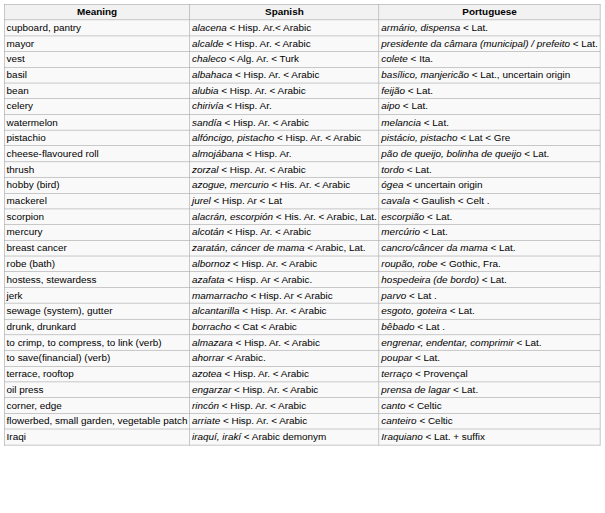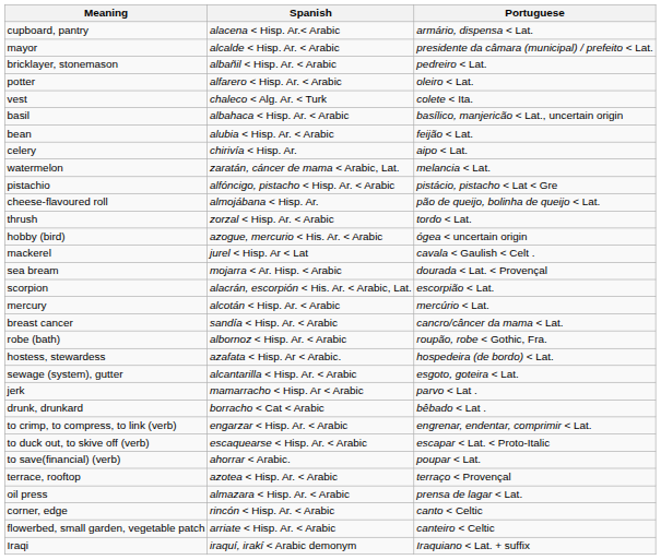 <table class="wikitable">
 <tr>
 <th>Meaning</th>
 <th>Spanish</th>
 <th>Portuguese</th>
 </tr>
 <tr>
 <td>cupboard, pantry</td>
 <td><em>alacena</em> < Hisp. Ar.< Arabic </td>
 <td><em>armário, dispensa</em> < Lat. </td>
 </tr>
 <tr>
 <td>mayor</td>
 <td><em>alcalde</em> < Hisp. Ar. < Arabic </td>
 <td><em>presidente da câmara (municipal) / prefeito</em> < Lat. </td>
+</tr>
+<tr>
+<td>bricklayer, stonemason</td>
+<td><em>albañil</em> < Hisp. Ar. < Arabic </td>
+<td><em>pedreiro</em> < Lat. </td>
+</tr>
+<tr>
+<td>potter</td>
+<td><em>alfarero</em> < Hisp. Ar. < Arabic </td>
+<td><em>oleiro</em> < Lat. </td>
 </tr>
 <tr>
 <td>vest</td>
 <td><em>chaleco</em> < Alg. Ar. < Turk </td>
 <td><em>colete</em> < Ita. </td>
 </tr>
 <tr>
 <td>basil</td>
 <td><em>albahaca</em> < Hisp. Ar. < Arabic </td>
 <td><em>basílico, manjericão</em> < Lat., uncertain origin </td>
 </tr>
 <tr>
 <td>bean</td>
 <td><em>alubia</em> < Hisp. Ar. < Arabic </td>
 <td><em>feijão</em> < Lat. </td>
 </tr>
 <tr>
 <td>celery</td>
 <td><em>chirivía</em> < Hisp. Ar. </td>
 <td><em>aipo</em> < Lat. </td>
 </tr>
 <tr>
 <td>watermelon</td>
-<td><em>sandía</em> < Hisp. Ar. < Arabic </td>
+<td><em>zaratán, cáncer de mama</em> < Arabic, Lat. </td>
 <td><em>melancia</em> < Lat. </td>
 </tr>
 <tr>
 <td>pistachio</td>
 <td><em>alfóncigo, pistacho</em> < Hisp. Ar. < Arabic </td>
 <td><em>pistácio, pistacho</em> < Lat < Gre </td>
 </tr>
 <tr>
 <td>cheese-flavoured roll</td>
 <td><em>almojábana</em> < Hisp. Ar. </td>
 <td><em>pão de queijo, bolinha de queijo</em> < Lat. </td>
 </tr>
 <tr>
 <td>thrush</td>
 <td><em>zorzal</em> < Hisp. Ar. < Arabic </td>
 <td><em>tordo</em> < Lat. </td>
 </tr>
 <tr>
 <td>hobby (bird)</td>
 <td><em>azogue, mercurio</em> < His. Ar. < Arabic </td>
 <td><em>ógea</em> < uncertain origin </td>
 </tr>
 <tr>
 <td>mackerel</td>
 <td><em>jurel</em> < Hisp. Ar < Lat </td>
 <td><em>cavala</em> < Gaulish < Celt . </td>
 </tr>
 <tr>
+<td>sea bream</td>
+<td><em>mojarra</em> < Ar. Hisp. < Arabic </td>
+<td><em>dourada</em> < Lat. < Provençal </td>
+</tr>
+<tr>
 <td>scorpion</td>
 <td><em>alacrán, escorpión</em> < His. Ar. < Arabic, Lat. </td>
 <td><em>escorpião</em> < Lat. </td>
 </tr>
 <tr>
 <td>mercury</td>
 <td><em>alcotán</em> < Hisp. Ar. < Arabic </td>
 <td><em>mercúrio</em> < Lat. </td>
 </tr>
 <tr>
 <td>breast cancer</td>
-<td><em>zaratán, cáncer de mama</em> < Arabic, Lat. </td>
+<td><em>sandía</em> < Hisp. Ar. < Arabic </td>
 <td><em>cancro/câncer da mama</em> < Lat. </td>
 </tr>
 <tr>
 <td>robe (bath)</td>
 <td><em>albornoz</em> <  Hisp. Ar. < Arabic </td>
 <td><em>roupão, robe</em> < Gothic, Fra. </td>
 </tr>
 <tr>
 <td>hostess, stewardess</td>
 <td><em>azafata</em> < Hisp. Ar < Arabic. </td>
 <td><em>hospedeira (de bordo)</em> < Lat. </td>
 </tr>
 <tr>
+<td>sewage (system), gutter</td>
+<td><em>alcantarilla</em> < Hisp. Ar. < Arabic </td>
+<td><em>esgoto, goteira</em> < Lat. </td>
+</tr>
+<tr>
 <td>jerk</td>
 <td><em>mamarracho</em> < Hisp. Ar < Arabic </td>
 <td><em>parvo</em> < Lat . </td>
-</tr>
-<tr>
-<td>sewage (system), gutter</td>
-<td><em>alcantarilla</em> < Hisp. Ar. < Arabic </td>
-<td><em>esgoto, goteira</em> < Lat. </td>
 </tr>
 <tr>
 <td>drunk, drunkard</td>
 <td><em>borracho</em> < Cat < Arabic </td>
 <td><em>bêbado</em> < Lat . </td>
 </tr>
 <tr>
 <td>to crimp, to compress, to link (verb)</td>
-<td><em>almazara</em> < Hisp. Ar. < Arabic </td>
+<td><em>engarzar</em> < Hisp. Ar. < Arabic </td>
 <td><em>engrenar, endentar, comprimir</em> < Lat. </td>
+</tr>
+<tr>
+<td>to duck out, to skive off  (verb)</td>
+<td><em>escaquearse</em> < Hisp. Ar. < Arabic </td>
+<td><em>escapar</em> < Lat. < Proto-Italic </td>
 </tr>
 <tr>
 <td>to save(financial) (verb)</td>
 <td><em>ahorrar</em> < Arabic. </td>
 <td><em>poupar </em> < Lat. </td>
 </tr>
 <tr>
 <td>terrace, rooftop</td>
 <td><em>azotea</em> < Hisp. Ar. < Arabic </td>
 <td><em>terraço</em> < Provençal </td>
 </tr>
 <tr>
 <td>oil press</td>
-<td><em>engarzar</em> < Hisp. Ar. < Arabic </td>
+<td><em>almazara</em> < Hisp. Ar. < Arabic </td>
 <td><em>prensa de lagar</em> < Lat. </td>
 </tr>
 <tr>
 <td>corner, edge</td>
 <td><em>rincón</em> < Hisp. Ar. < Arabic </td>
 <td><em>canto</em> < Celtic </td>
 </tr>
 <tr>
 <td>flowerbed, small garden, vegetable patch</td>
 <td><em>arriate</em> < Hisp. Ar. < Arabic </td>
 <td><em>canteiro</em> < Celtic </td>
 </tr>
 <tr>
 <td>Iraqi</td>
 <td><em>iraquí, irakí</em> < Arabic demonym </td>
 <td><em>Iraquiano</em> < Lat. + suffix </td>
 </tr>
 </table>
